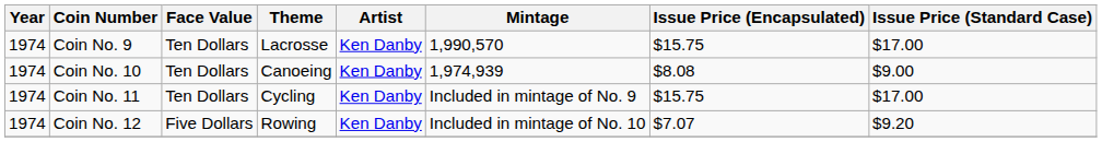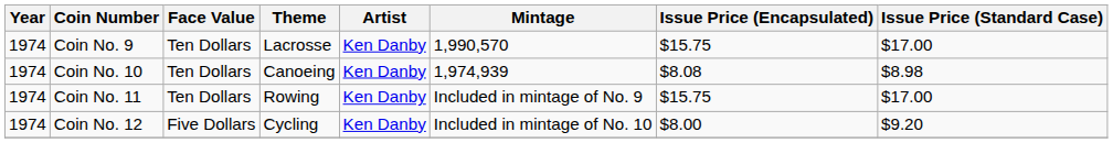 <table class="wikitable">
 <tr>
 <th>Year</th>
 <th>Coin Number</th>
 <th>Face Value</th>
 <th>Theme</th>
 <th>Artist</th>
 <th>Mintage</th>
 <th>Issue Price (Encapsulated)</th>
 <th>Issue Price (Standard Case)</th>
 </tr>
 <tr>
 <td>1974</td>
 <td>Coin No. 9</td>
 <td>Ten Dollars</td>
 <td>Lacrosse</td>
 <td><a href='#'>Ken Danby</a></td>
 <td>1,990,570</td>
 <td>$15.75</td>
 <td>$17.00</td>
 </tr>
 <tr>
 <td>1974</td>
 <td>Coin No. 10</td>
 <td>Ten Dollars</td>
 <td>Canoeing</td>
 <td><a href='#'>Ken Danby</a></td>
 <td>1,974,939</td>
 <td>$8.08</td>
-<td>$9.00</td>
+<td>$8.98</td>
 </tr>
 <tr>
 <td>1974</td>
 <td>Coin No. 11</td>
 <td>Ten Dollars</td>
-<td>Cycling</td>
+<td>Rowing</td>
 <td><a href='#'>Ken Danby</a></td>
 <td>Included in mintage of No. 9</td>
 <td>$15.75</td>
 <td>$17.00</td>
 </tr>
 <tr>
 <td>1974</td>
 <td>Coin No. 12</td>
 <td>Five Dollars</td>
-<td>Rowing</td>
+<td>Cycling</td>
 <td><a href='#'>Ken Danby</a></td>
 <td>Included in mintage of No. 10</td>
-<td>$7.07</td>
+<td>$8.00</td>
 <td>$9.20</td>
 </tr>
 <tr>
 </tr>
 </table>
